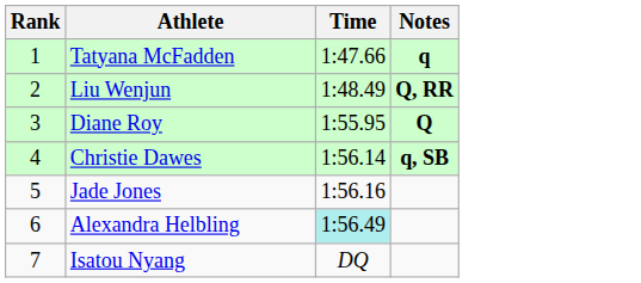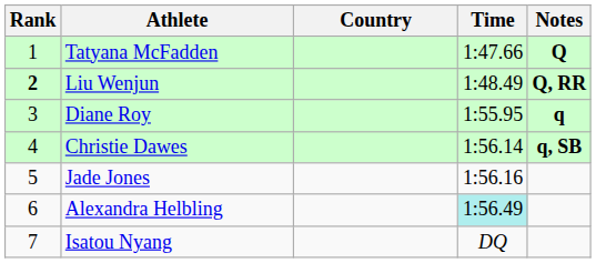 <table class="wikitable sortable" style="text-align:center">
 <tr>
 <th>Rank</th>
 <th style="width:180px">Athlete</th>
+<th style="width:125px">Country</th>
 <th>Time</th>
 <th>Notes</th>
 </tr>
 <tr style="background:#cfc;">
 <td>1</td>
 <td style="text-align:left;"><a href='#'>Tatyana McFadden</a></td>
+<td style="text-align:left;"></td>
 <td>1:47.66</td>
-<td><strong>q</strong></td>
+<td><strong>Q</strong></td>
 </tr>
 <tr style="background:#cfc;">
-<td>2</td>
+<td><strong>2</strong></td>
 <td style="text-align:left;"><a href='#'>Liu Wenjun</a></td>
+<td style="text-align:left;"></td>
 <td>1:48.49</td>
 <td><strong>Q, RR</strong></td>
 </tr>
 <tr style="background:#cfc;">
 <td>3</td>
 <td style="text-align:left;"><a href='#'>Diane Roy</a></td>
+<td style="text-align:left;"></td>
 <td>1:55.95</td>
-<td><strong>Q</strong></td>
+<td><strong>q</strong></td>
 </tr>
 <tr style="background:#cfc;">
 <td>4</td>
 <td style="text-align:left;"><a href='#'>Christie Dawes</a></td>
+<td style="text-align:left;"></td>
 <td>1:56.14</td>
 <td><strong>q, SB</strong></td>
 </tr>
 <tr>
 <td>5</td>
 <td style="text-align:left;"><a href='#'>Jade Jones</a></td>
+<td style="text-align:left;"></td>
 <td>1:56.16</td>
 <td></td>
 </tr>
 <tr>
 <td>6</td>
 <td style="text-align:left;"><a href='#'>Alexandra Helbling</a></td>
+<td style="text-align:left;"></td>
 <td style="background: paleturquoise;">1:56.49</td>
 <td></td>
 </tr>
 <tr>
 <td>7</td>
 <td style="text-align:left;"><a href='#'>Isatou Nyang</a></td>
+<td style="text-align:left;"></td>
 <td><em>DQ</em></td>
 <td></td>
 </tr>
 </table>
